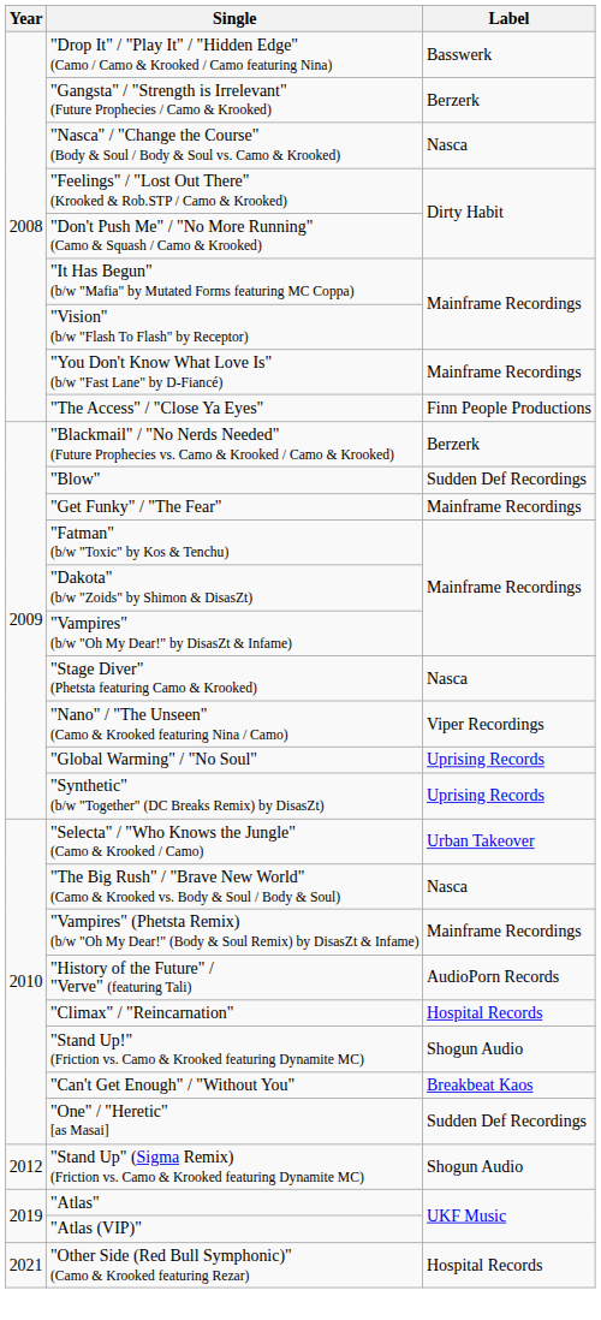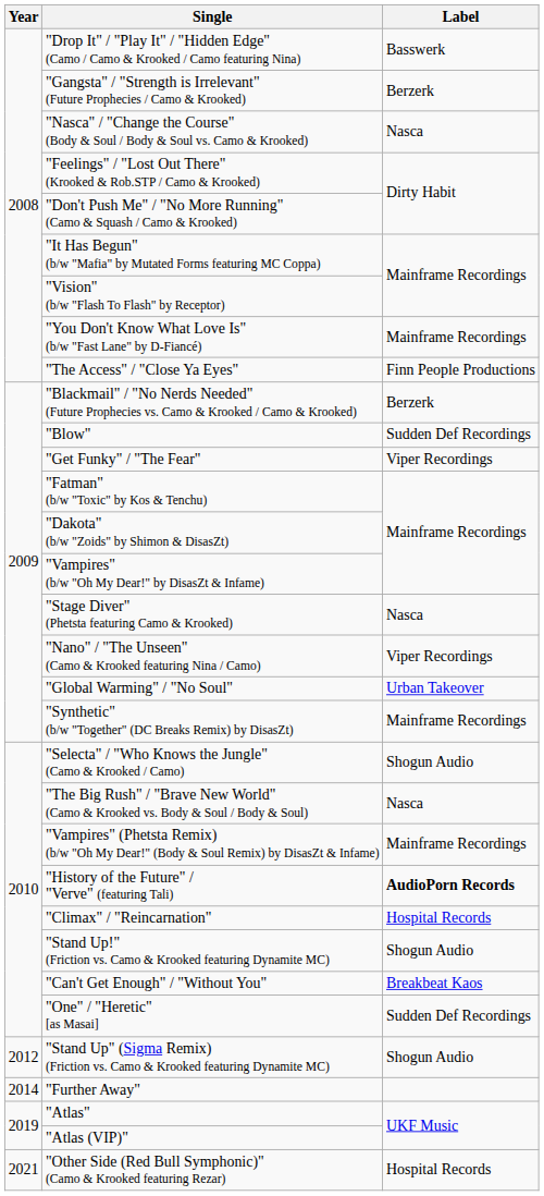 <table class="wikitable">
 <tr>
 <th>Year</th>
 <th>Single</th>
 <th>Label</th>
 </tr>
 <tr>
 <td rowspan="9">2008</td>
 <td>"Drop It" / "Play It" / "Hidden Edge"<br><small>(Camo / Camo & Krooked / Camo featuring Nina)</small></td>
 <td>Basswerk</td>
 </tr>
 <tr>
 <td>"Gangsta" / "Strength is Irrelevant"<br><small>(Future Prophecies / Camo & Krooked)</small></td>
 <td>Berzerk</td>
 </tr>
 <tr>
 <td>"Nasca" / "Change the Course"<br><small>(Body & Soul / Body & Soul vs. Camo & Krooked)</small></td>
 <td>Nasca</td>
 </tr>
 <tr>
 <td>"Feelings" / "Lost Out There"<br><small>(Krooked & Rob.STP / Camo & Krooked)</small></td>
 <td rowspan="2">Dirty Habit</td>
 </tr>
 <tr>
 <td>"Don't Push Me" / "No More Running"<br><small>(Camo & Squash / Camo & Krooked)</small></td>
 </tr>
 <tr>
 <td>"It Has Begun"<br><small>(b/w "Mafia" by Mutated Forms featuring MC Coppa)</small></td>
 <td rowspan="2">Mainframe Recordings</td>
 </tr>
 <tr>
 <td>"Vision"<br><small>(b/w "Flash To Flash" by Receptor)</small></td>
 </tr>
 <tr>
 <td>"You Don't Know What Love Is"<br><small>(b/w "Fast Lane" by D-Fiancé)</small></td>
 <td>Mainframe Recordings</td>
 </tr>
 <tr>
 <td>"The Access" / "Close Ya Eyes"</td>
 <td>Finn People Productions</td>
 </tr>
 <tr>
 <td rowspan="10">2009</td>
 <td>"Blackmail" / "No Nerds Needed"<br><small>(Future Prophecies vs. Camo & Krooked / Camo & Krooked)</small></td>
 <td>Berzerk</td>
 </tr>
 <tr>
 <td>"Blow"</td>
 <td>Sudden Def Recordings</td>
 </tr>
 <tr>
 <td>"Get Funky" / "The Fear"</td>
-<td>Mainframe Recordings</td>
+<td>Viper Recordings</td>
 </tr>
 <tr>
 <td>"Fatman"<br><small>(b/w "Toxic" by Kos & Tenchu)</small></td>
 <td rowspan="3">Mainframe Recordings</td>
 </tr>
 <tr>
 <td>"Dakota"<br><small>(b/w "Zoids" by Shimon & DisasZt)</small></td>
 </tr>
 <tr>
 <td>"Vampires"<br><small>(b/w "Oh My Dear!" by DisasZt & Infame)</small></td>
 </tr>
 <tr>
 <td>"Stage Diver"<br><small>(Phetsta featuring Camo & Krooked)</small></td>
 <td>Nasca</td>
 </tr>
 <tr>
 <td>"Nano" / "The Unseen"<br><small>(Camo & Krooked featuring Nina / Camo)</small></td>
 <td>Viper Recordings</td>
 </tr>
 <tr>
 <td>"Global Warming" / "No Soul"</td>
-<td><a href='#'>Uprising Records</a></td>
+<td><a href='#'>Urban Takeover</a></td>
 </tr>
 <tr>
 <td>"Synthetic"<br><small>(b/w "Together" (DC Breaks Remix) by DisasZt)</small></td>
-<td><a href='#'>Uprising Records</a></td>
+<td>Mainframe Recordings</td>
 </tr>
 <tr>
 <td rowspan="8">2010</td>
 <td>"Selecta" / "Who Knows the Jungle"<br><small>(Camo & Krooked / Camo)</small></td>
-<td><a href='#'>Urban Takeover</a></td>
+<td>Shogun Audio</td>
 </tr>
 <tr>
 <td>"The Big Rush" / "Brave New World"<br><small>(Camo & Krooked vs. Body & Soul / Body & Soul)</small></td>
 <td>Nasca</td>
 </tr>
 <tr>
 <td>"Vampires" (Phetsta Remix)<br><small>(b/w "Oh My Dear!" (Body & Soul Remix) by DisasZt & Infame)</small></td>
 <td>Mainframe Recordings</td>
 </tr>
 <tr>
 <td>"History of the Future" /<br>"Verve" <small>(featuring Tali)</small></td>
-<td>AudioPorn Records</td>
+<td><strong>AudioPorn Records</strong></td>
 </tr>
 <tr>
 <td>"Climax" / "Reincarnation"</td>
 <td><a href='#'>Hospital Records</a></td>
 </tr>
 <tr>
 <td>"Stand Up!"<br><small>(Friction vs. Camo & Krooked featuring Dynamite MC)</small></td>
 <td>Shogun Audio</td>
 </tr>
 <tr>
 <td>"Can't Get Enough" / "Without You"</td>
 <td><a href='#'>Breakbeat Kaos</a></td>
 </tr>
 <tr>
 <td>"One" / "Heretic"<br><small>[as Masai]</small></td>
 <td>Sudden Def Recordings</td>
 </tr>
 <tr>
 <td>2012</td>
 <td>"Stand Up" (<a href='#'>Sigma</a> Remix)<br><small>(Friction vs. Camo & Krooked featuring Dynamite MC)</small></td>
 <td>Shogun Audio</td>
 </tr>
 <tr>
+<td>2014</td>
+<td>"Further Away"</td>
+<td></td>
+</tr>
+<tr>
 <td rowspan="2">2019</td>
 <td>"Atlas"</td>
 <td rowspan="2"><a href='#'>UKF Music</a></td>
 </tr>
 <tr>
 <td>"Atlas (VIP)"</td>
 </tr>
 <tr>
 <td>2021</td>
 <td>"Other Side (Red Bull Symphonic)"<br><small>(Camo & Krooked featuring Rezar)</small></td>
 <td>Hospital Records</td>
 </tr>
 </table>
